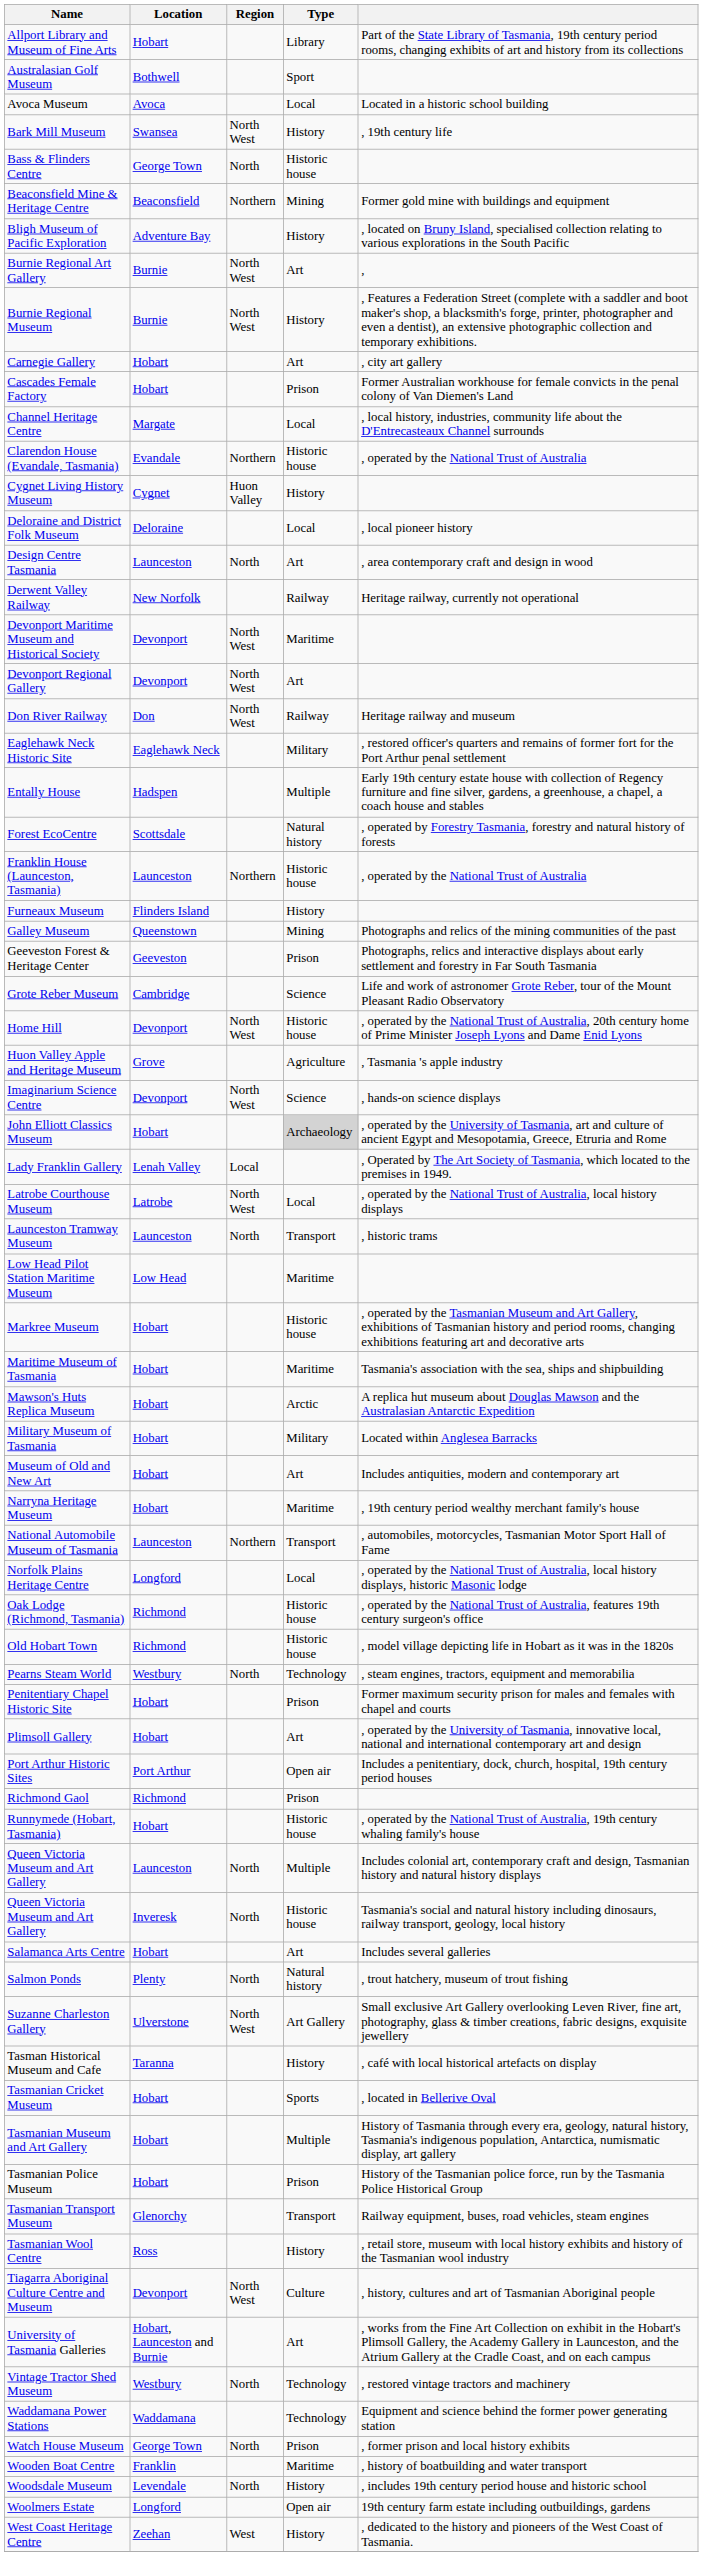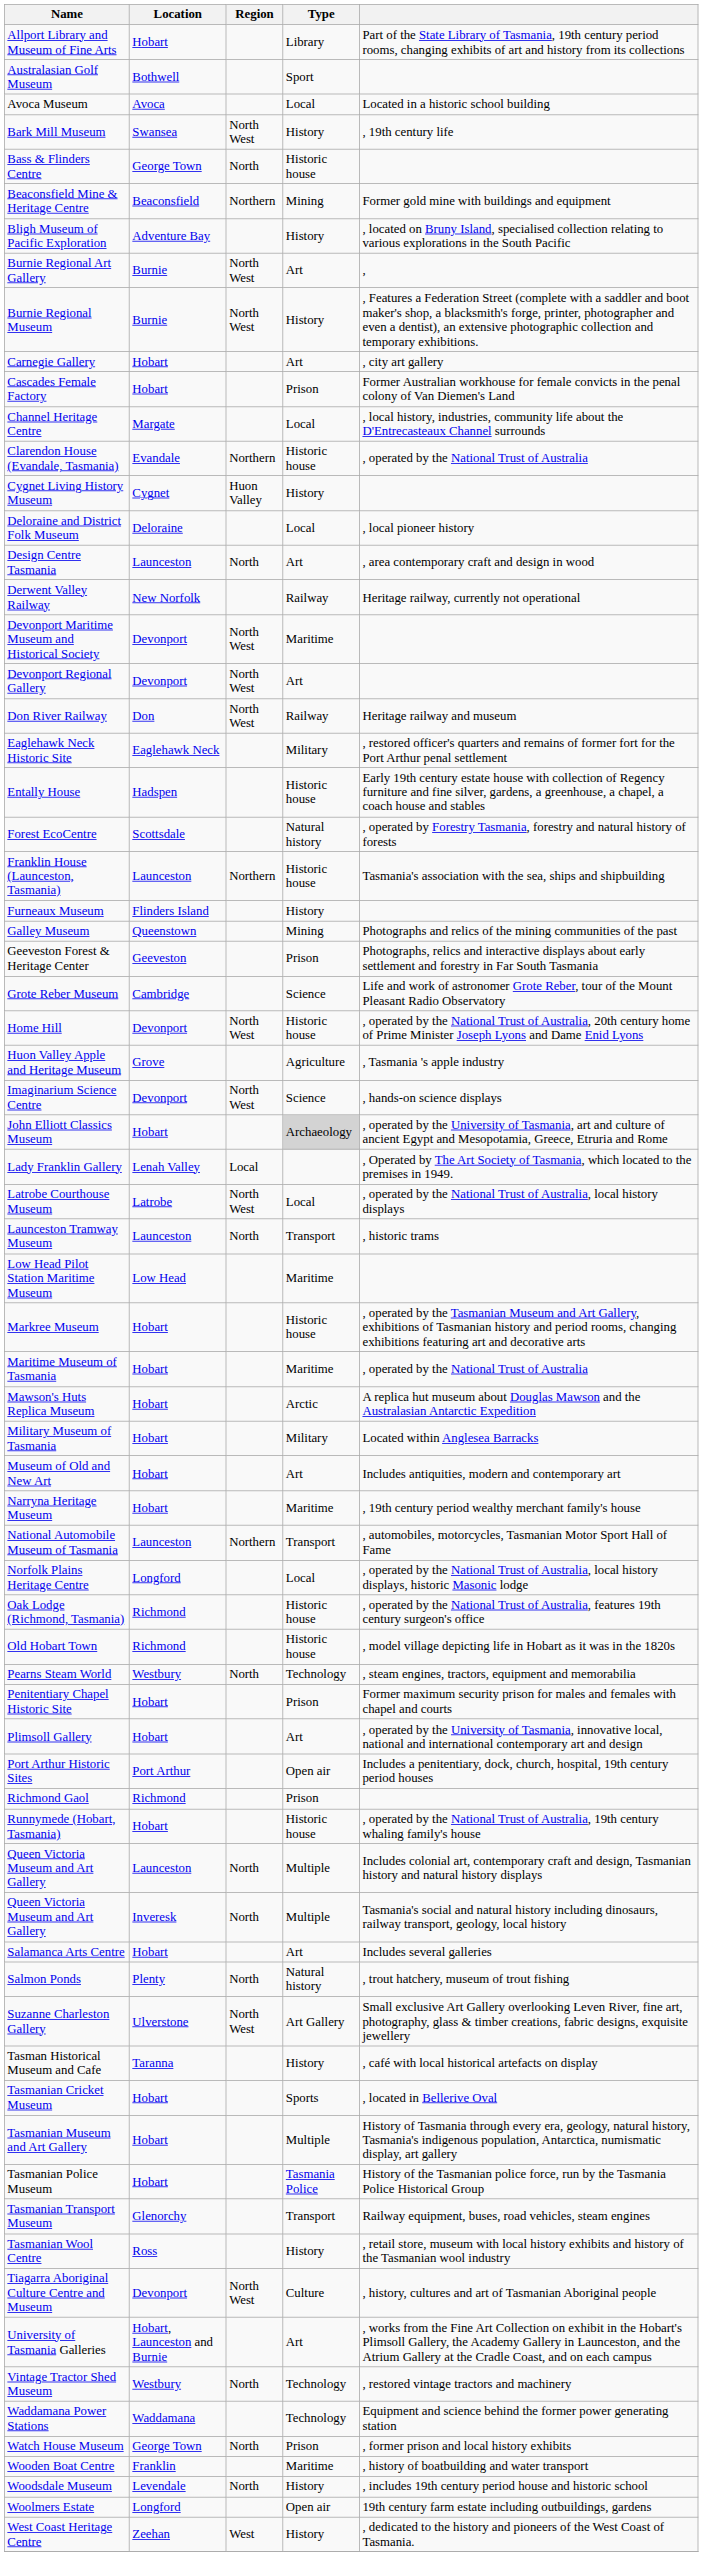 <table class="wikitable sortable">
 <tr>
 <th>Name</th>
 <th>Location</th>
 <th>Region</th>
 <th>Type</th>
 <th class="unsortable"></th>
 </tr>
 <tr>
 <td><a href='#'>Allport Library and Museum of Fine Arts</a></td>
 <td><a href='#'>Hobart</a></td>
 <td></td>
 <td>Library</td>
 <td>Part of the <a href='#'>State Library of Tasmania</a>, 19th century period rooms, changing exhibits of art and history from its collections</td>
 </tr>
 <tr>
 <td><a href='#'>Australasian Golf Museum</a></td>
 <td><a href='#'>Bothwell</a></td>
 <td></td>
 <td>Sport</td>
 <td></td>
 </tr>
 <tr>
 <td>Avoca Museum</td>
 <td><a href='#'>Avoca</a></td>
 <td></td>
 <td>Local</td>
 <td>Located in a historic school building</td>
 </tr>
 <tr>
 <td><a href='#'>Bark Mill Museum</a></td>
 <td><a href='#'>Swansea</a></td>
 <td>North West</td>
 <td>History</td>
 <td>, 19th century life</td>
 </tr>
 <tr>
 <td><a href='#'>Bass & Flinders Centre</a></td>
 <td><a href='#'>George Town</a></td>
 <td>North</td>
 <td>Historic house</td>
 <td></td>
 </tr>
 <tr>
 <td><a href='#'>Beaconsfield Mine & Heritage Centre</a></td>
 <td><a href='#'>Beaconsfield</a></td>
 <td>Northern</td>
 <td>Mining</td>
 <td>Former gold mine with buildings and equipment</td>
 </tr>
 <tr>
 <td><a href='#'>Bligh Museum of Pacific Exploration</a></td>
 <td><a href='#'>Adventure Bay</a></td>
 <td></td>
 <td>History</td>
 <td>, located on <a href='#'>Bruny Island</a>, specialised collection relating to various explorations in the South Pacific</td>
 </tr>
 <tr>
 <td><a href='#'>Burnie Regional Art Gallery</a></td>
 <td><a href='#'>Burnie</a></td>
 <td>North West</td>
 <td>Art</td>
 <td>,</td>
 </tr>
 <tr>
 <td><a href='#'>Burnie Regional Museum</a></td>
 <td><a href='#'>Burnie</a></td>
 <td>North West</td>
 <td>History</td>
 <td>, Features a Federation Street (complete with a saddler and boot maker's shop, a blacksmith's forge, printer, photographer and even a dentist), an extensive photographic collection and temporary exhibitions.</td>
 </tr>
 <tr>
 <td><a href='#'>Carnegie Gallery</a></td>
 <td><a href='#'>Hobart</a></td>
 <td></td>
 <td>Art</td>
 <td>, city art gallery</td>
 </tr>
 <tr>
 <td><a href='#'>Cascades Female Factory</a></td>
 <td><a href='#'>Hobart</a></td>
 <td></td>
 <td>Prison</td>
 <td>Former Australian workhouse for female convicts in the penal colony of Van Diemen's Land</td>
 </tr>
 <tr>
 <td><a href='#'>Channel Heritage Centre</a></td>
 <td><a href='#'>Margate</a></td>
 <td></td>
 <td>Local</td>
 <td>, local history, industries, community life about the <a href='#'>D'Entrecasteaux Channel</a> surrounds</td>
 </tr>
 <tr>
 <td><a href='#'>Clarendon House (Evandale, Tasmania)</a></td>
 <td><a href='#'>Evandale</a></td>
 <td>Northern</td>
 <td>Historic house</td>
 <td>, operated by the <a href='#'>National Trust of Australia</a></td>
 </tr>
 <tr>
 <td><a href='#'>Cygnet Living History Museum</a></td>
 <td><a href='#'>Cygnet</a></td>
 <td>Huon Valley</td>
 <td>History</td>
 <td></td>
 </tr>
 <tr>
 <td><a href='#'>Deloraine and District Folk Museum</a></td>
 <td><a href='#'>Deloraine</a></td>
 <td></td>
 <td>Local</td>
 <td>, local pioneer history</td>
 </tr>
 <tr>
 <td><a href='#'>Design Centre Tasmania</a></td>
 <td><a href='#'>Launceston</a></td>
 <td>North</td>
 <td>Art</td>
 <td>, area contemporary craft and design in wood</td>
 </tr>
 <tr>
 <td><a href='#'>Derwent Valley Railway</a></td>
 <td><a href='#'>New Norfolk</a></td>
 <td></td>
 <td>Railway</td>
 <td>Heritage railway, currently not operational</td>
 </tr>
 <tr>
 <td><a href='#'>Devonport Maritime Museum and Historical Society</a></td>
 <td><a href='#'>Devonport</a></td>
 <td>North West</td>
 <td>Maritime</td>
 <td></td>
 </tr>
 <tr>
 <td><a href='#'>Devonport Regional Gallery</a></td>
 <td><a href='#'>Devonport</a></td>
 <td>North West</td>
 <td>Art</td>
 <td></td>
 </tr>
 <tr>
 <td><a href='#'>Don River Railway</a></td>
 <td><a href='#'>Don</a></td>
 <td>North West</td>
 <td>Railway</td>
 <td>Heritage railway and museum</td>
 </tr>
 <tr>
 <td><a href='#'>Eaglehawk Neck Historic Site</a></td>
 <td><a href='#'>Eaglehawk Neck</a></td>
 <td></td>
 <td>Military</td>
 <td>, restored officer's quarters and remains of former fort for the Port Arthur penal settlement</td>
 </tr>
 <tr>
 <td><a href='#'>Entally House</a></td>
 <td><a href='#'>Hadspen</a></td>
 <td></td>
-<td>Multiple</td>
+<td>Historic house</td>
 <td>Early 19th century estate house with collection of Regency furniture and fine silver, gardens, a greenhouse, a chapel, a coach house and stables</td>
 </tr>
 <tr>
 <td><a href='#'>Forest EcoCentre</a></td>
 <td><a href='#'>Scottsdale</a></td>
 <td></td>
 <td>Natural history</td>
 <td>, operated by <a href='#'>Forestry Tasmania</a>, forestry and natural history of forests</td>
 </tr>
 <tr>
 <td><a href='#'>Franklin House (Launceston, Tasmania)</a></td>
 <td><a href='#'>Launceston</a></td>
 <td>Northern</td>
 <td>Historic house</td>
-<td>, operated by the <a href='#'>National Trust of Australia</a></td>
+<td>Tasmania's association with the sea, ships and shipbuilding</td>
 </tr>
 <tr>
 <td><a href='#'>Furneaux Museum</a></td>
 <td><a href='#'>Flinders Island</a></td>
 <td></td>
 <td>History</td>
 <td></td>
 </tr>
 <tr>
 <td><a href='#'>Galley Museum</a></td>
 <td><a href='#'>Queenstown</a></td>
 <td></td>
 <td>Mining</td>
 <td>Photographs and relics of the mining communities of the past</td>
 </tr>
 <tr>
 <td>Geeveston Forest & Heritage Center</td>
 <td><a href='#'>Geeveston</a></td>
 <td></td>
 <td>Prison</td>
 <td>Photographs, relics and interactive displays about early settlement and forestry in Far South Tasmania</td>
 </tr>
 <tr>
 <td><a href='#'>Grote Reber Museum</a></td>
 <td><a href='#'>Cambridge</a></td>
 <td></td>
 <td>Science</td>
 <td>Life and work of astronomer <a href='#'>Grote Reber</a>, tour of the Mount Pleasant Radio Observatory</td>
 </tr>
 <tr>
 <td><a href='#'>Home Hill</a></td>
 <td><a href='#'>Devonport</a></td>
 <td>North West</td>
 <td>Historic house</td>
 <td>, operated by the <a href='#'>National Trust of Australia</a>, 20th century home of Prime Minister <a href='#'>Joseph Lyons</a> and Dame <a href='#'>Enid Lyons</a></td>
 </tr>
 <tr>
 <td><a href='#'>Huon Valley Apple and Heritage Museum</a></td>
 <td><a href='#'>Grove</a></td>
 <td></td>
 <td>Agriculture</td>
 <td>, Tasmania 's apple industry</td>
 </tr>
 <tr>
 <td><a href='#'>Imaginarium Science Centre</a></td>
 <td><a href='#'>Devonport</a></td>
 <td>North West</td>
 <td>Science</td>
 <td>, hands-on science displays</td>
 </tr>
 <tr>
 <td><a href='#'>John Elliott Classics Museum</a></td>
 <td><a href='#'>Hobart</a></td>
 <td></td>
 <td style="background: lightgrey;">Archaeology</td>
 <td>, operated by the <a href='#'>University of Tasmania</a>, art and culture of ancient Egypt and Mesopotamia, Greece, Etruria and Rome</td>
 </tr>
 <tr>
 <td><a href='#'>Lady Franklin Gallery</a></td>
 <td><a href='#'>Lenah Valley</a></td>
 <td>Local</td>
 <td></td>
 <td>, Operated by <a href='#'>The Art Society of Tasmania</a>, which located to the premises in 1949.</td>
 </tr>
 <tr>
 <td><a href='#'>Latrobe Courthouse Museum</a></td>
 <td><a href='#'>Latrobe</a></td>
 <td>North West</td>
 <td>Local</td>
 <td>, operated by the <a href='#'>National Trust of Australia</a>, local history displays</td>
 </tr>
 <tr>
 <td><a href='#'>Launceston Tramway Museum</a></td>
 <td><a href='#'>Launceston</a></td>
 <td>North</td>
 <td>Transport</td>
 <td>, historic trams</td>
 </tr>
 <tr>
 <td><a href='#'>Low Head Pilot Station Maritime Museum</a></td>
 <td><a href='#'>Low Head</a></td>
 <td></td>
 <td>Maritime</td>
 <td></td>
 </tr>
 <tr>
 <td><a href='#'>Markree Museum</a></td>
 <td><a href='#'>Hobart</a></td>
 <td></td>
 <td>Historic house</td>
 <td>, operated by the <a href='#'>Tasmanian Museum and Art Gallery</a>, exhibitions of Tasmanian history and period rooms, changing exhibitions featuring art and decorative arts</td>
 </tr>
 <tr>
 <td><a href='#'>Maritime Museum of Tasmania</a></td>
 <td><a href='#'>Hobart</a></td>
 <td></td>
 <td>Maritime</td>
-<td>Tasmania's association with the sea, ships and shipbuilding</td>
+<td>, operated by the <a href='#'>National Trust of Australia</a></td>
 </tr>
 <tr>
 <td><a href='#'>Mawson's Huts Replica Museum</a></td>
 <td><a href='#'>Hobart</a></td>
 <td></td>
 <td>Arctic</td>
 <td>A replica hut museum about <a href='#'>Douglas Mawson</a> and the <a href='#'>Australasian Antarctic Expedition</a></td>
 </tr>
 <tr>
 <td><a href='#'>Military Museum of Tasmania</a></td>
 <td><a href='#'>Hobart</a></td>
 <td></td>
 <td>Military</td>
 <td>Located within <a href='#'>Anglesea Barracks</a></td>
 </tr>
 <tr>
 <td><a href='#'>Museum of Old and New Art</a></td>
 <td><a href='#'>Hobart</a></td>
 <td></td>
 <td>Art</td>
 <td>Includes antiquities, modern and contemporary art</td>
 </tr>
 <tr>
 <td><a href='#'>Narryna Heritage Museum</a></td>
 <td><a href='#'>Hobart</a></td>
 <td></td>
 <td>Maritime</td>
 <td>, 19th century period wealthy merchant family's house</td>
 </tr>
 <tr>
 <td><a href='#'>National Automobile Museum of Tasmania</a></td>
 <td><a href='#'>Launceston</a></td>
 <td>Northern</td>
 <td>Transport</td>
 <td>, automobiles, motorcycles, Tasmanian Motor Sport Hall of Fame</td>
 </tr>
 <tr>
 <td><a href='#'>Norfolk Plains Heritage Centre</a></td>
 <td><a href='#'>Longford</a></td>
 <td></td>
 <td>Local</td>
 <td>, operated by the <a href='#'>National Trust of Australia</a>, local history displays, historic <a href='#'>Masonic</a> lodge</td>
 </tr>
 <tr>
 <td><a href='#'>Oak Lodge (Richmond, Tasmania)</a></td>
 <td><a href='#'>Richmond</a></td>
 <td></td>
 <td>Historic house</td>
 <td>, operated by the <a href='#'>National Trust of Australia</a>, features 19th century surgeon's office</td>
 </tr>
 <tr>
 <td><a href='#'>Old Hobart Town</a></td>
 <td><a href='#'>Richmond</a></td>
 <td></td>
 <td>Historic house</td>
 <td>, model village depicting life in Hobart as it was in the 1820s</td>
 </tr>
 <tr>
 <td><a href='#'>Pearns Steam World</a></td>
 <td><a href='#'>Westbury</a></td>
 <td>North</td>
 <td>Technology</td>
 <td>, steam engines, tractors, equipment and memorabilia</td>
 </tr>
 <tr>
 <td><a href='#'>Penitentiary Chapel Historic Site</a></td>
 <td><a href='#'>Hobart</a></td>
 <td></td>
 <td>Prison</td>
 <td>Former maximum security prison for males and females with chapel and courts</td>
 </tr>
 <tr>
 <td><a href='#'>Plimsoll Gallery</a></td>
 <td><a href='#'>Hobart</a></td>
 <td></td>
 <td>Art</td>
 <td>, operated by the <a href='#'>University of Tasmania</a>, innovative local, national and international contemporary art and design</td>
 </tr>
 <tr>
 <td><a href='#'>Port Arthur Historic Sites</a></td>
 <td><a href='#'>Port Arthur</a></td>
 <td></td>
 <td>Open air</td>
 <td>Includes a penitentiary, dock, church, hospital, 19th century period houses</td>
 </tr>
 <tr>
 <td><a href='#'>Richmond Gaol</a></td>
 <td><a href='#'>Richmond</a></td>
 <td></td>
 <td>Prison</td>
 <td></td>
 </tr>
 <tr>
 <td><a href='#'>Runnymede (Hobart, Tasmania)</a></td>
 <td><a href='#'>Hobart</a></td>
 <td></td>
 <td>Historic house</td>
 <td>, operated by the <a href='#'>National Trust of Australia</a>, 19th century whaling family's house</td>
 </tr>
 <tr>
 <td><a href='#'>Queen Victoria Museum and Art Gallery</a></td>
 <td><a href='#'>Launceston</a></td>
 <td>North</td>
 <td>Multiple</td>
 <td>Includes colonial art, contemporary craft and design, Tasmanian history and natural history displays</td>
 </tr>
 <tr>
 <td><a href='#'>Queen Victoria Museum and Art Gallery</a></td>
 <td><a href='#'>Inveresk</a></td>
 <td>North</td>
-<td>Historic house</td>
+<td>Multiple</td>
 <td>Tasmania's social and natural history including dinosaurs, railway transport, geology, local history</td>
 </tr>
 <tr>
 <td><a href='#'>Salamanca Arts Centre</a></td>
 <td><a href='#'>Hobart</a></td>
 <td></td>
 <td>Art</td>
 <td>Includes several galleries</td>
 </tr>
 <tr>
 <td><a href='#'>Salmon Ponds</a></td>
 <td><a href='#'>Plenty</a></td>
 <td>North</td>
 <td>Natural history</td>
 <td>, trout hatchery, museum of trout fishing</td>
 </tr>
 <tr>
 <td><a href='#'>Suzanne Charleston Gallery</a></td>
 <td><a href='#'>Ulverstone</a></td>
 <td>North West</td>
 <td>Art Gallery</td>
 <td>Small exclusive Art Gallery overlooking Leven River, fine art, photography, glass & timber creations, fabric designs, exquisite jewellery </td>
 </tr>
 <tr>
 <td>Tasman Historical Museum and Cafe</td>
 <td><a href='#'>Taranna</a></td>
 <td></td>
 <td>History</td>
 <td>, café with local historical artefacts on display</td>
 </tr>
 <tr>
 <td><a href='#'>Tasmanian Cricket Museum</a></td>
 <td><a href='#'>Hobart</a></td>
 <td></td>
 <td>Sports</td>
 <td>, located in <a href='#'>Bellerive Oval</a></td>
 </tr>
 <tr>
 <td><a href='#'>Tasmanian Museum and Art Gallery</a></td>
 <td><a href='#'>Hobart</a></td>
 <td></td>
 <td>Multiple</td>
 <td>History of Tasmania through every era, geology, natural history, Tasmania's indigenous population, Antarctica, numismatic display, art gallery</td>
 </tr>
 <tr>
 <td>Tasmanian Police Museum</td>
 <td><a href='#'>Hobart</a></td>
 <td></td>
-<td>Prison</td>
+<td><a href='#'>Tasmania Police</a></td>
 <td>History of the Tasmanian police force, run by the Tasmania Police Historical Group</td>
 </tr>
 <tr>
 <td><a href='#'>Tasmanian Transport Museum</a></td>
 <td><a href='#'>Glenorchy</a></td>
 <td></td>
 <td>Transport</td>
 <td>Railway equipment, buses, road vehicles, steam engines</td>
 </tr>
 <tr>
 <td><a href='#'>Tasmanian Wool Centre</a></td>
 <td><a href='#'>Ross</a></td>
 <td></td>
 <td>History</td>
 <td>, retail store, museum with local history exhibits and history of the Tasmanian wool industry</td>
 </tr>
 <tr>
 <td><a href='#'>Tiagarra Aboriginal Culture Centre and Museum</a></td>
 <td><a href='#'>Devonport</a></td>
 <td>North West</td>
 <td>Culture</td>
 <td>, history, cultures and art of Tasmanian Aboriginal people</td>
 </tr>
 <tr>
 <td><a href='#'>University of Tasmania</a> Galleries</td>
 <td><a href='#'>Hobart</a>, <a href='#'>Launceston</a> and <a href='#'>Burnie</a></td>
 <td></td>
 <td>Art</td>
 <td>, works from the Fine Art Collection on exhibit in the Hobart's Plimsoll Gallery, the Academy Gallery in Launceston, and the Atrium Gallery at the Cradle Coast, and on each campus</td>
 </tr>
 <tr>
 <td><a href='#'>Vintage Tractor Shed Museum</a></td>
 <td><a href='#'>Westbury</a></td>
 <td>North</td>
 <td>Technology</td>
 <td>, restored vintage tractors and machinery</td>
 </tr>
 <tr>
 <td><a href='#'>Waddamana Power Stations</a></td>
 <td><a href='#'>Waddamana</a></td>
 <td></td>
 <td>Technology</td>
 <td>Equipment and science behind the former power generating station</td>
 </tr>
 <tr>
 <td><a href='#'>Watch House Museum</a></td>
 <td><a href='#'>George Town</a></td>
 <td>North</td>
 <td>Prison</td>
 <td>, former prison and local history exhibits</td>
 </tr>
 <tr>
 <td><a href='#'>Wooden Boat Centre</a></td>
 <td><a href='#'>Franklin</a></td>
 <td></td>
 <td>Maritime</td>
 <td>, history of boatbuilding and water transport</td>
 </tr>
 <tr>
 <td><a href='#'>Woodsdale Museum</a></td>
 <td><a href='#'>Levendale</a></td>
 <td>North</td>
 <td>History</td>
 <td>, includes 19th century period house and historic school</td>
 </tr>
 <tr>
 <td><a href='#'>Woolmers Estate</a></td>
 <td><a href='#'>Longford</a></td>
 <td></td>
 <td>Open air</td>
 <td>19th century farm estate including outbuildings, gardens</td>
 </tr>
 <tr>
 <td><a href='#'>West Coast Heritage Centre</a></td>
 <td><a href='#'>Zeehan</a></td>
 <td>West</td>
 <td>History</td>
 <td>, dedicated to the history and pioneers of the West Coast of Tasmania.</td>
 </tr>
 <tr>
 </tr>
 </table>
